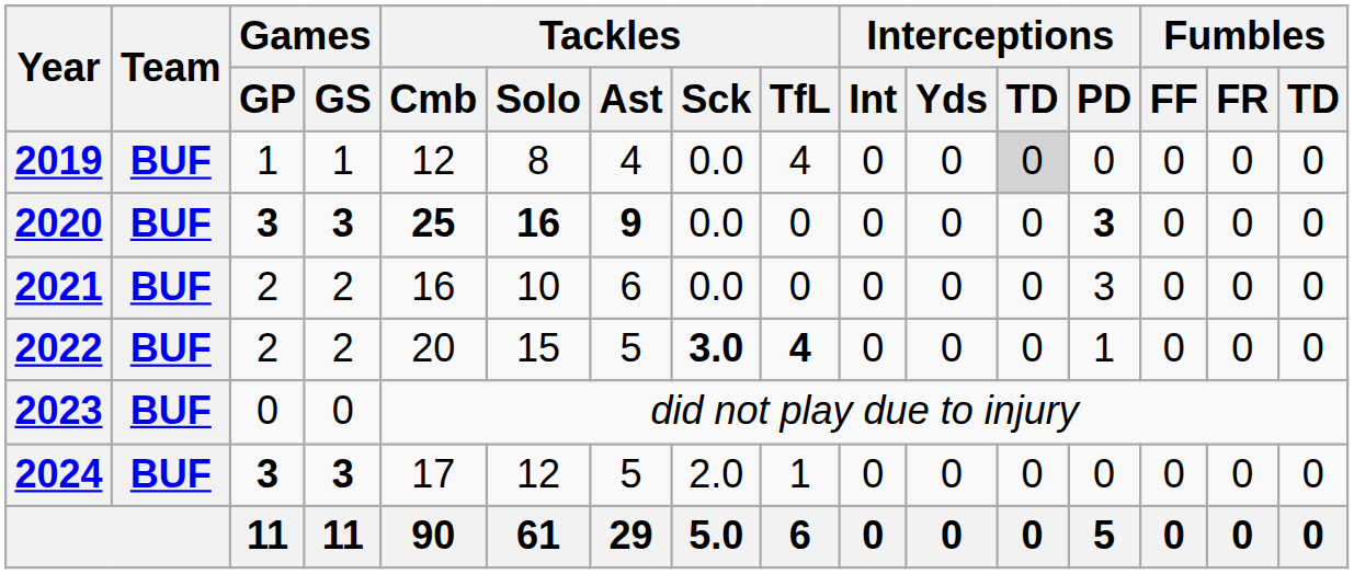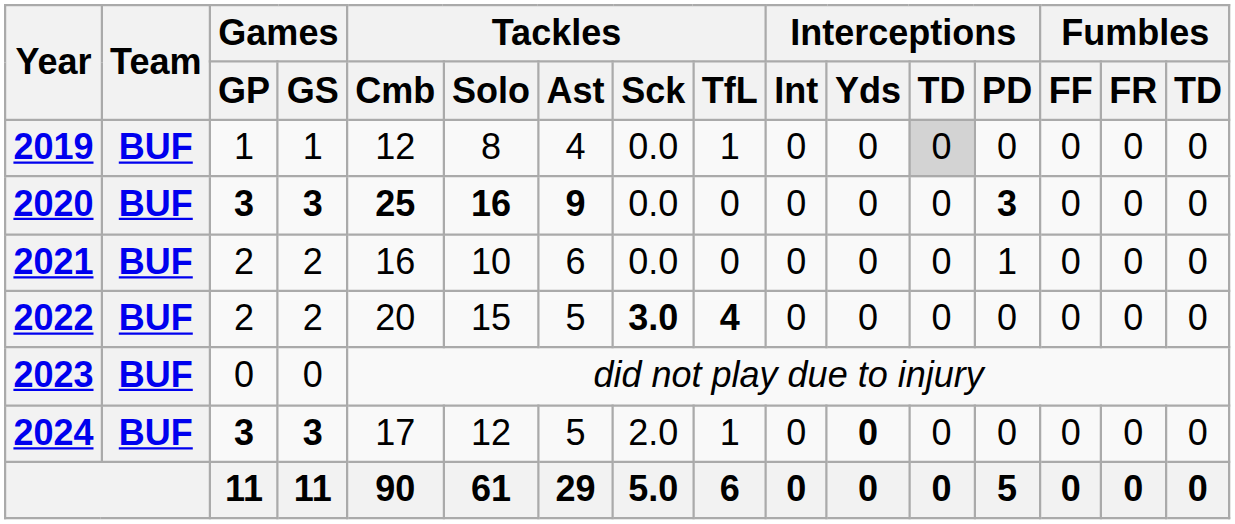 <table class="wikitable" style="text-align:center;">
 <tr>
 <th rowspan="2">Year</th>
 <th rowspan="2">Team</th>
 <th colspan="2">Games</th>
 <th colspan="5">Tackles</th>
 <th colspan="4">Interceptions</th>
 <th colspan="3">Fumbles</th>
 </tr>
 <tr>
 <th>GP</th>
 <th>GS</th>
 <th>Cmb</th>
 <th>Solo</th>
 <th>Ast</th>
 <th>Sck</th>
 <th>TfL</th>
 <th>Int</th>
 <th>Yds</th>
 <th>TD</th>
 <th>PD</th>
 <th>FF</th>
 <th>FR</th>
 <th>TD</th>
 </tr>
 <tr>
 <th><a href='#'>2019</a></th>
 <th><a href='#'>BUF</a></th>
 <td>1</td>
 <td>1</td>
 <td>12</td>
 <td>8</td>
 <td>4</td>
 <td>0.0</td>
-<td>4</td>
+<td>1</td>
 <td>0</td>
 <td>0</td>
 <td style="background: lightgrey;">0</td>
 <td>0</td>
 <td>0</td>
 <td>0</td>
 <td>0</td>
 </tr>
 <tr>
 <th><a href='#'>2020</a></th>
 <th><a href='#'>BUF</a></th>
 <td><strong>3</strong></td>
 <td><strong>3</strong></td>
 <td><strong>25</strong></td>
 <td><strong>16</strong></td>
 <td><strong>9</strong></td>
 <td>0.0</td>
 <td>0</td>
 <td>0</td>
 <td>0</td>
 <td>0</td>
 <td><strong>3</strong></td>
 <td>0</td>
 <td>0</td>
 <td>0</td>
 </tr>
 <tr>
 <th><a href='#'>2021</a></th>
 <th><a href='#'>BUF</a></th>
 <td>2</td>
 <td>2</td>
 <td>16</td>
 <td>10</td>
 <td>6</td>
 <td>0.0</td>
 <td>0</td>
 <td>0</td>
 <td>0</td>
 <td>0</td>
-<td>3</td>
+<td>1</td>
 <td>0</td>
 <td>0</td>
 <td>0</td>
 </tr>
 <tr>
 <th><a href='#'>2022</a></th>
 <th><a href='#'>BUF</a></th>
 <td>2</td>
 <td>2</td>
 <td>20</td>
 <td>15</td>
 <td>5</td>
 <td><strong>3.0</strong></td>
 <td><strong>4</strong></td>
 <td>0</td>
 <td>0</td>
 <td>0</td>
-<td>1</td>
+<td>0</td>
 <td>0</td>
 <td>0</td>
 <td>0</td>
 </tr>
 <tr>
 <th><a href='#'>2023</a></th>
 <th><a href='#'>BUF</a></th>
 <td>0</td>
 <td>0</td>
 <td colspan="12"><em>did not play due to injury</em></td>
 </tr>
 <tr>
 <th><a href='#'>2024</a></th>
 <th><a href='#'>BUF</a></th>
 <td><strong>3</strong></td>
 <td><strong>3</strong></td>
 <td>17</td>
 <td>12</td>
 <td>5</td>
 <td>2.0</td>
 <td>1</td>
 <td>0</td>
-<td>0</td>
+<td><strong>0</strong></td>
 <td>0</td>
 <td>0</td>
 <td>0</td>
 <td>0</td>
 <td>0</td>
 </tr>
 <tr>
 <th colspan="2"></th>
 <th>11</th>
 <th>11</th>
 <th>90</th>
 <th>61</th>
 <th>29</th>
 <th>5.0</th>
 <th>6</th>
 <th>0</th>
 <th>0</th>
 <th>0</th>
 <th>5</th>
 <th>0</th>
 <th>0</th>
 <th>0</th>
 </tr>
 </table>
